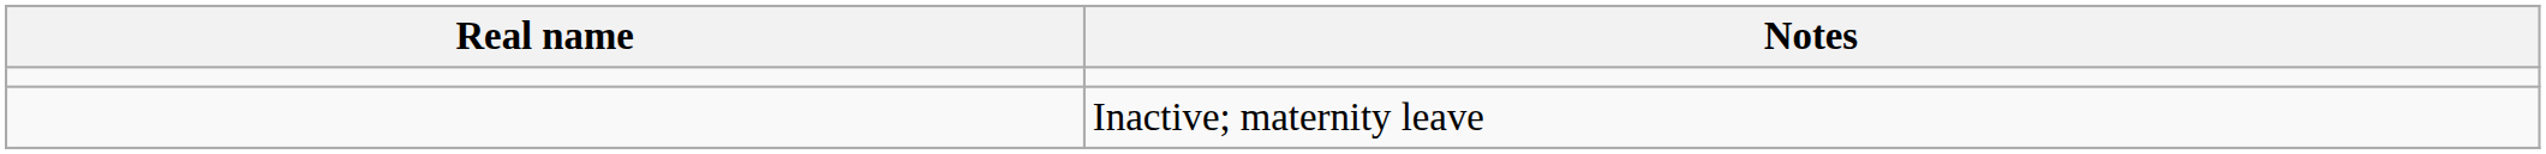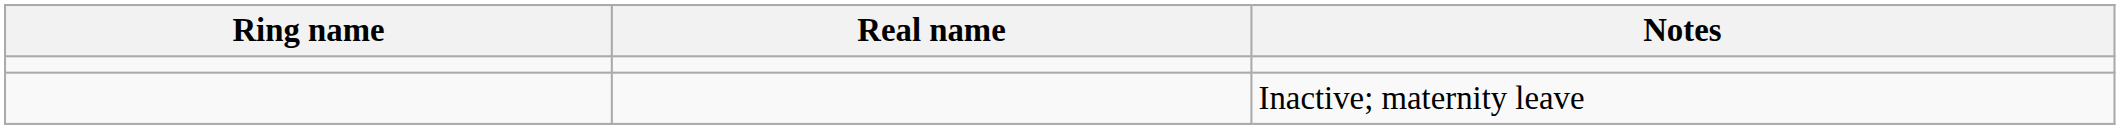 <table class="wikitable sortable" style="width:65%;">
 <tr>
+<th width=19%>Ring name</th>
 <th width=20%>Real name</th>
 <th width=27%>Notes</th>
 </tr>
 <tr>
 <td></td>
 <td></td>
+<td></td>
 </tr>
 <tr>
+<td></td>
 <td></td>
 <td>Inactive; maternity leave</td>
 </tr>
 </table>
